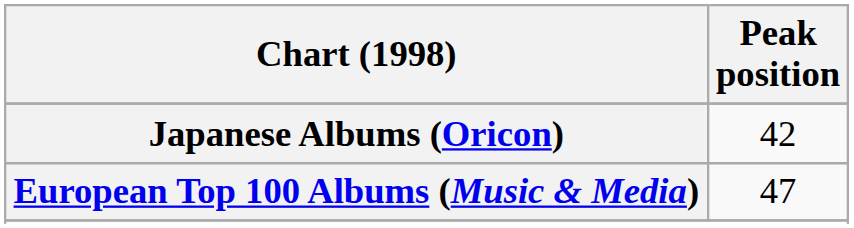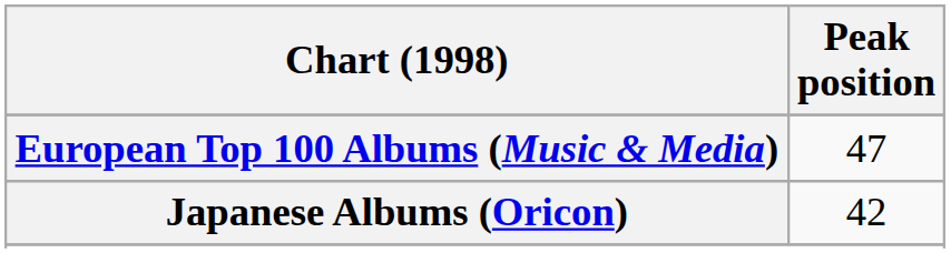 <table class="wikitable sortable plainrowheaders" style="text-align:center">
 <tr>
 <th scope="col">Chart (1998)</th>
 <th scope="col">Peak<br>position</th>
 </tr>
 <tr>
 </tr>
 <tr>
 </tr>
 <tr>
 </tr>
 <tr>
 </tr>
 <tr>
-<th scope="row">Japanese Albums (<a href='#'>Oricon</a>)</th>
-<td align="center">42</td>
+<th scope="row"><a href='#'>European Top 100 Albums</a> (<em><a href='#'>Music & Media</a></em>)</th>
+<td>47</td>
 </tr>
 <tr>
 </tr>
 <tr>
 </tr>
 <tr>
-<th scope="row"><a href='#'>European Top 100 Albums</a> (<em><a href='#'>Music & Media</a></em>)</th>
-<td>47</td>
+<th scope="row">Japanese Albums (<a href='#'>Oricon</a>)</th>
+<td align="center">42</td>
 </tr>
 <tr>
 </tr>
 <tr>
 </tr>
 <tr>
 </tr>
 <tr>
 </tr>
 <tr>
 </tr>
 </table>
